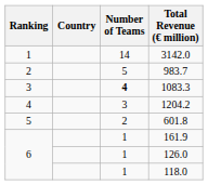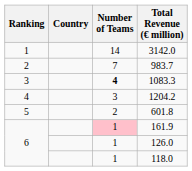 <table class="wikitable" style="text-align:center; margin-left:1em; float:right;">
 <tr>
 <th style="width:65px;">Ranking</th>
 <th style="width:65px;">Country</th>
 <th style="width:65px;">Number of Teams</th>
 <th style="width:75px;">Total Revenue (€ million)</th>
 </tr>
 <tr>
 <td>1</td>
 <td></td>
 <td>14</td>
 <td>3142.0</td>
 </tr>
 <tr>
 <td>2</td>
 <td></td>
-<td>5</td>
+<td>7</td>
 <td>983.7</td>
 </tr>
 <tr>
 <td>3</td>
 <td></td>
 <td><strong>4</strong></td>
 <td>1083.3</td>
 </tr>
 <tr>
 <td>4</td>
 <td></td>
 <td>3</td>
 <td>1204.2</td>
 </tr>
 <tr>
 <td>5</td>
 <td></td>
 <td>2</td>
 <td>601.8</td>
 </tr>
 <tr>
 <td rowspan="3" style="text-align: center;">6</td>
 <td></td>
-<td>1</td>
+<td style="background: pink;">1</td>
 <td>161.9</td>
 </tr>
 <tr>
 <td></td>
 <td>1</td>
 <td>126.0</td>
 </tr>
 <tr>
 <td></td>
 <td>1</td>
 <td>118.0</td>
 </tr>
 </table>
